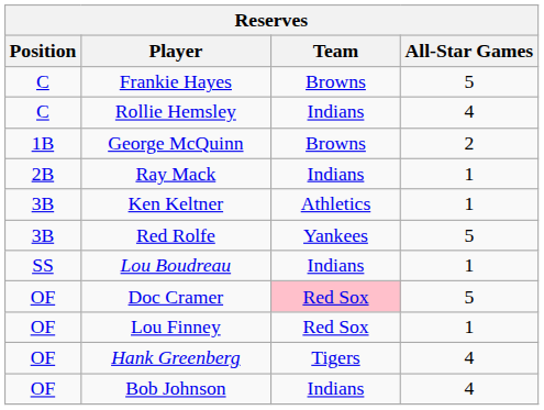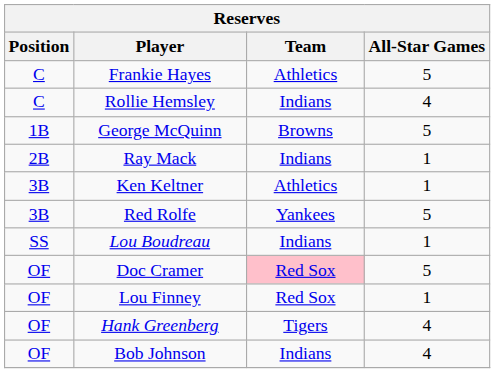 <table class="wikitable" style="font-size: 100%; text-align:right;">
 <tr>
 <th colspan="4">Reserves</th>
 </tr>
 <tr>
 <th>Position</th>
 <th width="150">Player</th>
 <th width="100">Team</th>
 <th>All-Star Games</th>
 </tr>
 <tr>
 <td align="center"><a href='#'>C</a></td>
 <td align="center"><a href='#'>Frankie Hayes</a></td>
-<td align="center"><a href='#'>Browns</a></td>
+<td align="center"><a href='#'>Athletics</a></td>
 <td align="center">5</td>
 </tr>
 <tr>
 <td align="center"><a href='#'>C</a></td>
 <td align="center"><a href='#'>Rollie Hemsley</a></td>
 <td align="center"><a href='#'>Indians</a></td>
 <td align="center">4</td>
 </tr>
 <tr>
 <td align="center"><a href='#'>1B</a></td>
 <td align="center"><a href='#'>George McQuinn</a></td>
 <td align="center"><a href='#'>Browns</a></td>
-<td align="center">2</td>
+<td align="center">5</td>
 </tr>
 <tr>
 <td align="center"><a href='#'>2B</a></td>
 <td align="center"><a href='#'>Ray Mack</a></td>
 <td align="center"><a href='#'>Indians</a></td>
 <td align="center">1</td>
 </tr>
 <tr>
 <td align="center"><a href='#'>3B</a></td>
 <td align="center"><a href='#'>Ken Keltner</a></td>
 <td align="center"><a href='#'>Athletics</a></td>
 <td align="center">1</td>
 </tr>
 <tr>
 <td align="center"><a href='#'>3B</a></td>
 <td align="center"><a href='#'>Red Rolfe</a></td>
 <td align="center"><a href='#'>Yankees</a></td>
 <td align="center">5</td>
 </tr>
 <tr>
 <td align="center"><a href='#'>SS</a></td>
 <td align="center"><em><a href='#'>Lou Boudreau</a></em></td>
 <td align="center"><a href='#'>Indians</a></td>
 <td align="center">1</td>
 </tr>
 <tr>
 <td align="center"><a href='#'>OF</a></td>
 <td align="center"><a href='#'>Doc Cramer</a></td>
 <td align="center" style="background: pink;"><a href='#'>Red Sox</a></td>
 <td align="center">5</td>
 </tr>
 <tr>
 <td align="center"><a href='#'>OF</a></td>
 <td align="center"><a href='#'>Lou Finney</a></td>
 <td align="center"><a href='#'>Red Sox</a></td>
 <td align="center">1</td>
 </tr>
 <tr>
 <td align="center"><a href='#'>OF</a></td>
 <td align="center"><em><a href='#'>Hank Greenberg</a></em></td>
 <td align="center"><a href='#'>Tigers</a></td>
 <td align="center">4</td>
 </tr>
 <tr>
 <td align="center"><a href='#'>OF</a></td>
 <td align="center"><a href='#'>Bob Johnson</a></td>
 <td align="center"><a href='#'>Indians</a></td>
 <td align="center">4</td>
 </tr>
 <tr>
 </tr>
 </table>
